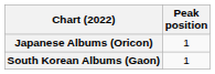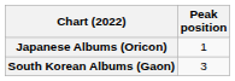 <table class="wikitable sortable plainrowheaders" style="text-align:center">
 <tr>
 <th scope="col">Chart (2022)</th>
 <th scope="col">Peak<br>position</th>
 </tr>
 <tr>
 <th scope="row">Japanese Albums (Oricon)</th>
 <td>1</td>
 </tr>
 <tr>
 <th scope="row">South Korean Albums (Gaon)</th>
-<td>1</td>
+<td>3</td>
 </tr>
 </table>
